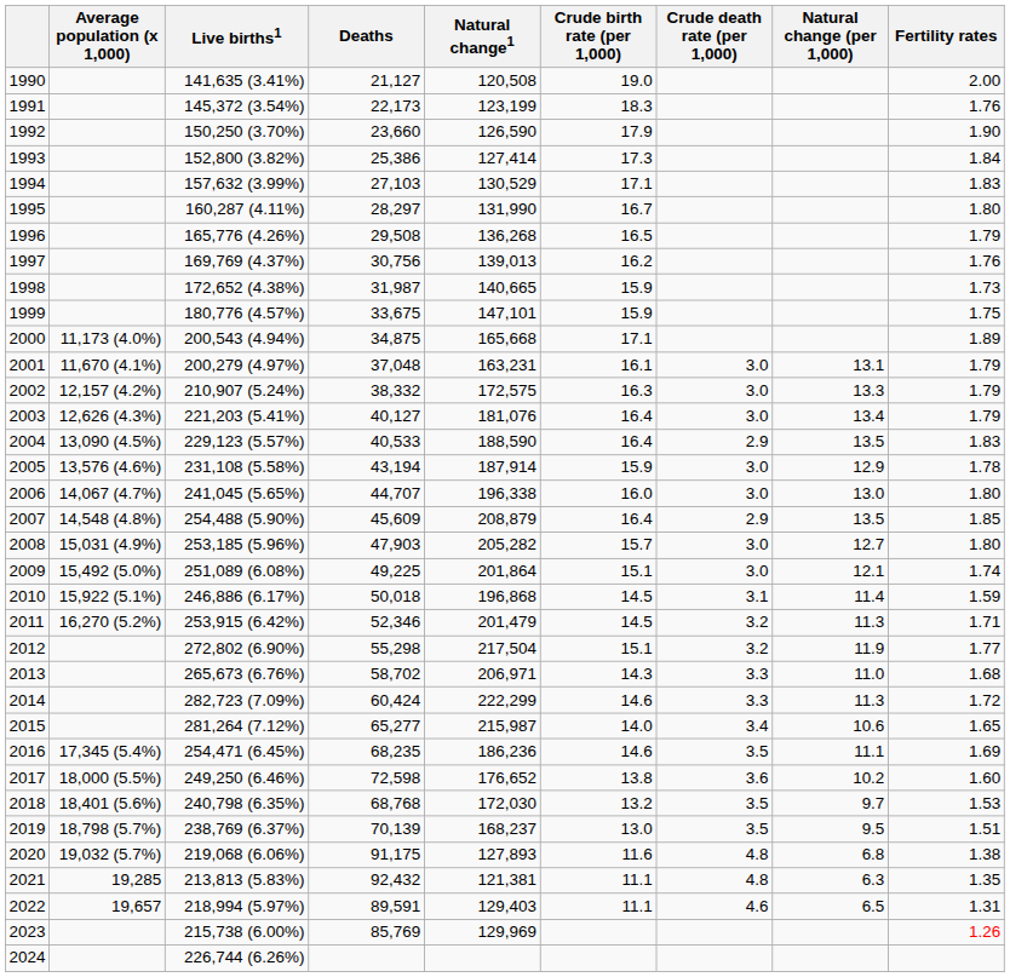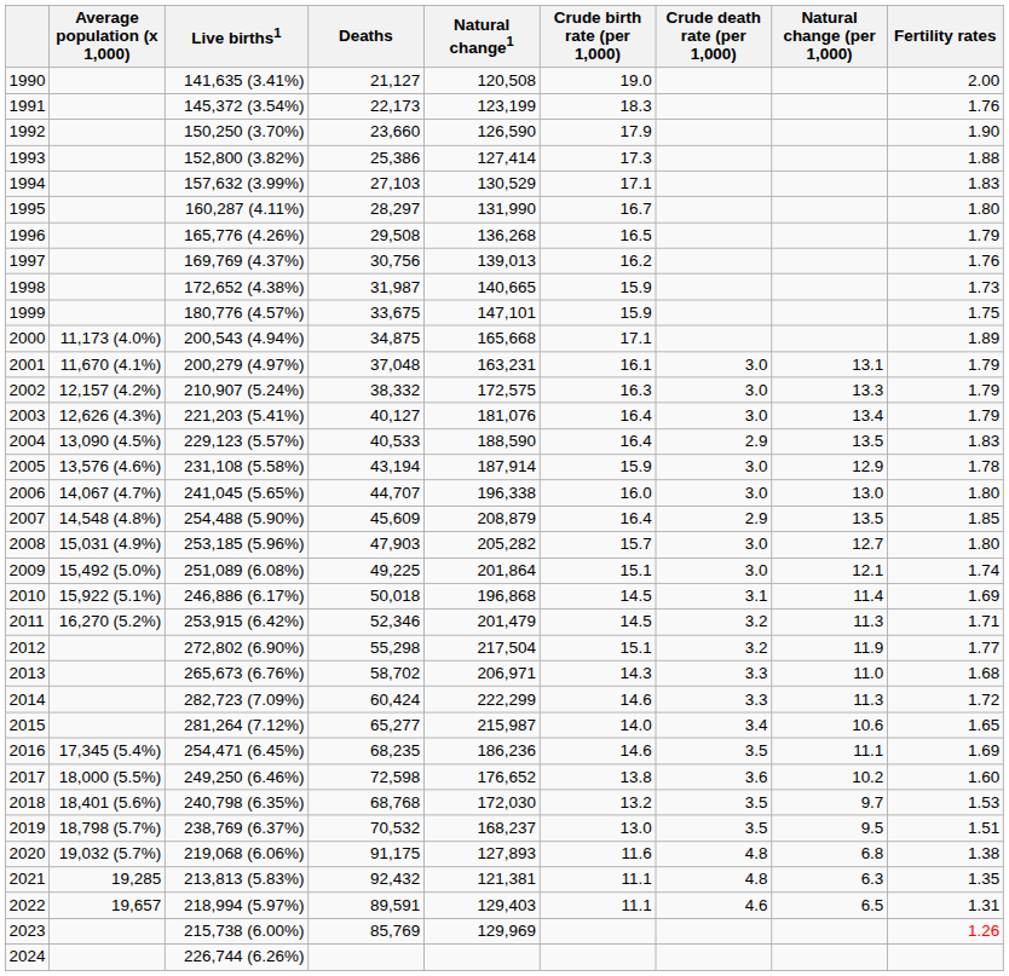 <table class="wikitable">
 <tr>
 <th></th>
 <th style="width:80pt;">Average population (x 1,000)</th>
 <th style="width:100pt;">Live births<sup>1</sup></th>
 <th style="width:80pt;">Deaths</th>
 <th style="width:80pt;">Natural change<sup>1</sup></th>
 <th style="width:80pt;">Crude birth rate (per 1,000)</th>
 <th style="width:80pt;">Crude death rate (per 1,000)</th>
 <th style="width:80pt;">Natural change (per 1,000)</th>
 <th style="width:80pt;">Fertility rates</th>
 </tr>
 <tr>
 <td>1990</td>
 <td style="text-align:right;"></td>
 <td style="text-align:right;">141,635 (3.41%)</td>
 <td style="text-align:right;">21,127</td>
 <td style="text-align:right;">120,508</td>
 <td style="text-align:right;">19.0</td>
 <td style="text-align:right;"></td>
 <td style="text-align:right;"></td>
 <td style="text-align:right;">2.00</td>
 </tr>
 <tr>
 <td>1991</td>
 <td style="text-align:right;"></td>
 <td style="text-align:right;">145,372 (3.54%)</td>
 <td style="text-align:right;">22,173</td>
 <td style="text-align:right;">123,199</td>
 <td style="text-align:right;">18.3</td>
 <td style="text-align:right;"></td>
 <td style="text-align:right;"></td>
 <td style="text-align:right;">1.76</td>
 </tr>
 <tr>
 <td>1992</td>
 <td style="text-align:right;"></td>
 <td style="text-align:right;">150,250 (3.70%)</td>
 <td style="text-align:right;">23,660</td>
 <td style="text-align:right;">126,590</td>
 <td style="text-align:right;">17.9</td>
 <td style="text-align:right;"></td>
 <td style="text-align:right;"></td>
 <td style="text-align:right;">1.90</td>
 </tr>
 <tr>
 <td>1993</td>
 <td style="text-align:right;"></td>
 <td style="text-align:right;">152,800 (3.82%)</td>
 <td style="text-align:right;">25,386</td>
 <td style="text-align:right;">127,414</td>
 <td style="text-align:right;">17.3</td>
 <td style="text-align:right;"></td>
 <td style="text-align:right;"></td>
-<td style="text-align:right;">1.84</td>
+<td style="text-align:right;">1.88</td>
 </tr>
 <tr>
 <td>1994</td>
 <td style="text-align:right;"></td>
 <td style="text-align:right;">157,632 (3.99%)</td>
 <td style="text-align:right;">27,103</td>
 <td style="text-align:right;">130,529</td>
 <td style="text-align:right;">17.1</td>
 <td style="text-align:right;"></td>
 <td style="text-align:right;"></td>
 <td style="text-align:right;">1.83</td>
 </tr>
 <tr>
 <td>1995</td>
 <td style="text-align:right;"></td>
 <td style="text-align:right;">160,287 (4.11%)</td>
 <td style="text-align:right;">28,297</td>
 <td style="text-align:right;">131,990</td>
 <td style="text-align:right;">16.7</td>
 <td style="text-align:right;"></td>
 <td style="text-align:right;"></td>
 <td style="text-align:right;">1.80</td>
 </tr>
 <tr>
 <td>1996</td>
 <td style="text-align:right;"></td>
 <td style="text-align:right;">165,776 (4.26%)</td>
 <td style="text-align:right;">29,508</td>
 <td style="text-align:right;">136,268</td>
 <td style="text-align:right;">16.5</td>
 <td style="text-align:right;"></td>
 <td style="text-align:right;"></td>
 <td style="text-align:right;">1.79</td>
 </tr>
 <tr>
 <td>1997</td>
 <td style="text-align:right;"></td>
 <td style="text-align:right;">169,769 (4.37%)</td>
 <td style="text-align:right;">30,756</td>
 <td style="text-align:right;">139,013</td>
 <td style="text-align:right;">16.2</td>
 <td style="text-align:right;"></td>
 <td style="text-align:right;"></td>
 <td style="text-align:right;">1.76</td>
 </tr>
 <tr>
 <td>1998</td>
 <td style="text-align:right;"></td>
 <td style="text-align:right;">172,652 (4.38%)</td>
 <td style="text-align:right;">31,987</td>
 <td style="text-align:right;">140,665</td>
 <td style="text-align:right;">15.9</td>
 <td style="text-align:right;"></td>
 <td style="text-align:right;"></td>
 <td style="text-align:right;">1.73</td>
 </tr>
 <tr>
 <td>1999</td>
 <td style="text-align:right;"></td>
 <td style="text-align:right;">180,776 (4.57%)</td>
 <td style="text-align:right;">33,675</td>
 <td style="text-align:right;">147,101</td>
 <td style="text-align:right;">15.9</td>
 <td style="text-align:right;"></td>
 <td style="text-align:right;"></td>
 <td style="text-align:right;">1.75</td>
 </tr>
 <tr>
 <td>2000</td>
 <td style="text-align:right;">11,173 (4.0%)</td>
 <td style="text-align:right;">200,543 (4.94%)</td>
 <td style="text-align:right;">34,875</td>
 <td style="text-align:right;">165,668</td>
 <td style="text-align:right;">17.1</td>
 <td style="text-align:right;"></td>
 <td style="text-align:right;"></td>
 <td style="text-align:right;">1.89</td>
 </tr>
 <tr>
 <td>2001</td>
 <td style="text-align:right;">11,670 (4.1%)</td>
 <td style="text-align:right;">200,279 (4.97%)</td>
 <td style="text-align:right;">37,048</td>
 <td style="text-align:right;">163,231</td>
 <td style="text-align:right;">16.1</td>
 <td style="text-align:right;">3.0</td>
 <td style="text-align:right;">13.1</td>
 <td style="text-align:right;">1.79</td>
 </tr>
 <tr>
 <td>2002</td>
 <td style="text-align:right;">12,157 (4.2%)</td>
 <td style="text-align:right;">210,907 (5.24%)</td>
 <td style="text-align:right;">38,332</td>
 <td style="text-align:right;">172,575</td>
 <td style="text-align:right;">16.3</td>
 <td style="text-align:right;">3.0</td>
 <td style="text-align:right;">13.3</td>
 <td style="text-align:right;">1.79</td>
 </tr>
 <tr>
 <td>2003</td>
 <td style="text-align:right;">12,626 (4.3%)</td>
 <td style="text-align:right;">221,203 (5.41%)</td>
 <td style="text-align:right;">40,127</td>
 <td style="text-align:right;">181,076</td>
 <td style="text-align:right;">16.4</td>
 <td style="text-align:right;">3.0</td>
 <td style="text-align:right;">13.4</td>
 <td style="text-align:right;">1.79</td>
 </tr>
 <tr>
 <td>2004</td>
 <td style="text-align:right;">13,090 (4.5%)</td>
 <td style="text-align:right;">229,123 (5.57%)</td>
 <td style="text-align:right;">40,533</td>
 <td style="text-align:right;">188,590</td>
 <td style="text-align:right;">16.4</td>
 <td style="text-align:right;">2.9</td>
 <td style="text-align:right;">13.5</td>
 <td style="text-align:right;">1.83</td>
 </tr>
 <tr>
 <td>2005</td>
 <td style="text-align:right;">13,576 (4.6%)</td>
 <td style="text-align:right;">231,108 (5.58%)</td>
 <td style="text-align:right;">43,194</td>
 <td style="text-align:right;">187,914</td>
 <td style="text-align:right;">15.9</td>
 <td style="text-align:right;">3.0</td>
 <td style="text-align:right;">12.9</td>
 <td style="text-align:right;">1.78</td>
 </tr>
 <tr>
 <td>2006</td>
 <td style="text-align:right;">14,067 (4.7%)</td>
 <td style="text-align:right;">241,045 (5.65%)</td>
 <td style="text-align:right;">44,707</td>
 <td style="text-align:right;">196,338</td>
 <td style="text-align:right;">16.0</td>
 <td style="text-align:right;">3.0</td>
 <td style="text-align:right;">13.0</td>
 <td style="text-align:right;">1.80</td>
 </tr>
 <tr>
 <td>2007</td>
 <td style="text-align:right;">14,548 (4.8%)</td>
 <td style="text-align:right;">254,488 (5.90%)</td>
 <td style="text-align:right;">45,609</td>
 <td style="text-align:right;">208,879</td>
 <td style="text-align:right;">16.4</td>
 <td style="text-align:right;">2.9</td>
 <td style="text-align:right;">13.5</td>
 <td style="text-align:right;">1.85</td>
 </tr>
 <tr>
 <td>2008</td>
 <td style="text-align:right;">15,031 (4.9%)</td>
 <td style="text-align:right;">253,185 (5.96%)</td>
 <td style="text-align:right;">47,903</td>
 <td style="text-align:right;">205,282</td>
 <td style="text-align:right;">15.7</td>
 <td style="text-align:right;">3.0</td>
 <td style="text-align:right;">12.7</td>
 <td style="text-align:right;">1.80</td>
 </tr>
 <tr>
 <td>2009</td>
 <td style="text-align:right;">15,492 (5.0%)</td>
 <td style="text-align:right;">251,089 (6.08%)</td>
 <td style="text-align:right;">49,225</td>
 <td style="text-align:right;">201,864</td>
 <td style="text-align:right;">15.1</td>
 <td style="text-align:right;">3.0</td>
 <td style="text-align:right;">12.1</td>
 <td style="text-align:right;">1.74</td>
 </tr>
 <tr>
 <td>2010</td>
 <td style="text-align:right;">15,922 (5.1%)</td>
 <td style="text-align:right;">246,886 (6.17%)</td>
 <td style="text-align:right;">50,018</td>
 <td style="text-align:right;">196,868</td>
 <td style="text-align:right;">14.5</td>
 <td style="text-align:right;">3.1</td>
 <td style="text-align:right;">11.4</td>
-<td style="text-align:right;">1.59</td>
+<td style="text-align:right;">1.69</td>
 </tr>
 <tr>
 <td>2011</td>
 <td style="text-align:right;">16,270 (5.2%)</td>
 <td style="text-align:right;">253,915 (6.42%)</td>
 <td style="text-align:right;">52,346</td>
 <td style="text-align:right;">201,479</td>
 <td style="text-align:right;">14.5</td>
 <td style="text-align:right;">3.2</td>
 <td style="text-align:right;">11.3</td>
 <td style="text-align:right;">1.71</td>
 </tr>
 <tr>
 <td>2012</td>
 <td style="text-align:right;"></td>
 <td style="text-align:right;">272,802 (6.90%)</td>
 <td style="text-align:right;">55,298</td>
 <td style="text-align:right;">217,504</td>
 <td style="text-align:right;">15.1</td>
 <td style="text-align:right;">3.2</td>
 <td style="text-align:right;">11.9</td>
 <td style="text-align:right;">1.77</td>
 </tr>
 <tr>
 <td>2013</td>
 <td style="text-align:right;"></td>
 <td style="text-align:right;">265,673 (6.76%)</td>
 <td style="text-align:right;">58,702</td>
 <td style="text-align:right;">206,971</td>
 <td style="text-align:right;">14.3</td>
 <td style="text-align:right;">3.3</td>
 <td style="text-align:right;">11.0</td>
 <td style="text-align:right;">1.68</td>
 </tr>
 <tr>
 <td>2014</td>
 <td style="text-align:right;"></td>
 <td style="text-align:right;">282,723 (7.09%)</td>
 <td style="text-align:right;">60,424</td>
 <td style="text-align:right;">222,299</td>
 <td style="text-align:right;">14.6</td>
 <td style="text-align:right;">3.3</td>
 <td style="text-align:right;">11.3</td>
 <td style="text-align:right;">1.72</td>
 </tr>
 <tr>
 <td>2015</td>
 <td style="text-align:right;"></td>
 <td style="text-align:right;">281,264 (7.12%)</td>
 <td style="text-align:right;">65,277</td>
 <td style="text-align:right;">215,987</td>
 <td style="text-align:right;">14.0</td>
 <td style="text-align:right;">3.4</td>
 <td style="text-align:right;">10.6</td>
 <td style="text-align:right;">1.65</td>
 </tr>
 <tr>
 <td>2016</td>
 <td style="text-align:right;">17,345 (5.4%)</td>
 <td style="text-align:right;">254,471 (6.45%)</td>
 <td style="text-align:right;">68,235</td>
 <td style="text-align:right;">186,236</td>
 <td style="text-align:right;">14.6</td>
 <td style="text-align:right;">3.5</td>
 <td style="text-align:right;">11.1</td>
 <td style="text-align:right;">1.69</td>
 </tr>
 <tr>
 <td>2017</td>
 <td style="text-align:right;">18,000 (5.5%)</td>
 <td style="text-align:right;">249,250 (6.46%)</td>
 <td style="text-align:right;">72,598</td>
 <td style="text-align:right;">176,652</td>
 <td style="text-align:right;">13.8</td>
 <td style="text-align:right;">3.6</td>
 <td style="text-align:right;">10.2</td>
 <td style="text-align:right;">1.60</td>
 </tr>
 <tr>
 <td>2018</td>
 <td style="text-align:right;">18,401 (5.6%)</td>
 <td style="text-align:right;">240,798 (6.35%)</td>
 <td style="text-align:right;">68,768</td>
 <td style="text-align:right;">172,030</td>
 <td style="text-align:right;">13.2</td>
 <td style="text-align:right;">3.5</td>
 <td style="text-align:right;">9.7</td>
 <td style="text-align:right;">1.53</td>
 </tr>
 <tr>
 <td>2019</td>
 <td style="text-align:right;">18,798 (5.7%)</td>
 <td style="text-align:right;">238,769 (6.37%)</td>
-<td style="text-align:right;">70,139</td>
+<td style="text-align:right;">70,532</td>
 <td style="text-align:right;">168,237</td>
 <td style="text-align:right;">13.0</td>
 <td style="text-align:right;">3.5</td>
 <td style="text-align:right;">9.5</td>
 <td style="text-align:right;">1.51</td>
 </tr>
 <tr>
 <td>2020</td>
 <td style="text-align:right;">19,032 (5.7%)</td>
 <td style="text-align:right;">219,068 (6.06%)</td>
 <td style="text-align:right;">91,175</td>
 <td style="text-align:right;">127,893</td>
 <td style="text-align:right;">11.6</td>
 <td style="text-align:right;">4.8</td>
 <td style="text-align:right;">6.8</td>
 <td style="text-align:right;">1.38</td>
 </tr>
 <tr>
 <td>2021</td>
 <td style="text-align:right;">19,285</td>
 <td style="text-align:right;">213,813 (5.83%)</td>
 <td style="text-align:right;">92,432</td>
 <td style="text-align:right;">121,381</td>
 <td style="text-align:right;">11.1</td>
 <td style="text-align:right;">4.8</td>
 <td style="text-align:right;">6.3</td>
 <td style="text-align:right;">1.35</td>
 </tr>
 <tr>
 <td>2022</td>
 <td style="text-align:right;">19,657</td>
 <td style="text-align:right;">218,994 (5.97%)</td>
 <td style="text-align:right;">89,591</td>
 <td style="text-align:right;">129,403</td>
 <td style="text-align:right;">11.1</td>
 <td style="text-align:right;">4.6</td>
 <td style="text-align:right;">6.5</td>
 <td style="text-align:right;">1.31</td>
 </tr>
 <tr>
 <td>2023</td>
 <td style="text-align:right;"></td>
 <td style="text-align:right;">215,738 (6.00%)</td>
 <td style="text-align:right;">85,769</td>
 <td style="text-align:right;">129,969</td>
 <td style="text-align:right;"></td>
 <td style="text-align:right;"></td>
 <td style="text-align:right;"></td>
 <td style="text-align:right; color:red;">1.26</td>
 </tr>
 <tr>
 <td>2024</td>
 <td style="text-align:right;"></td>
 <td style="text-align:right;">226,744 (6.26%)</td>
 <td style="text-align:right;"></td>
 <td style="text-align:right;"></td>
 <td style="text-align:right;"></td>
 <td style="text-align:right;"></td>
 <td style="text-align:right;"></td>
 <td style="text-align:right; color:red;"></td>
 </tr>
 </table>
